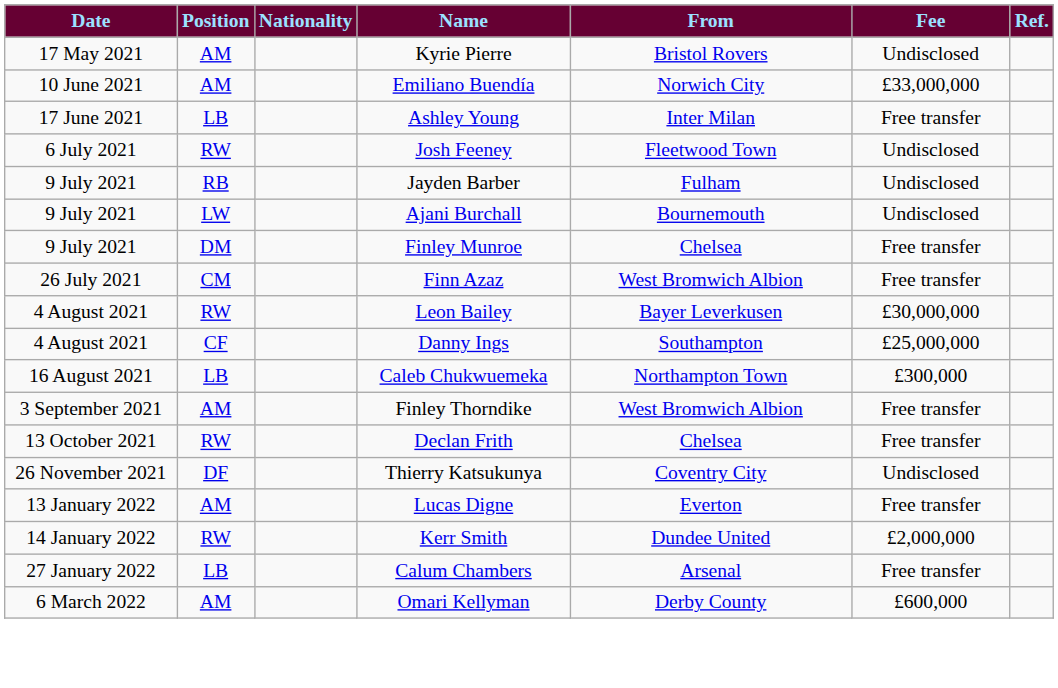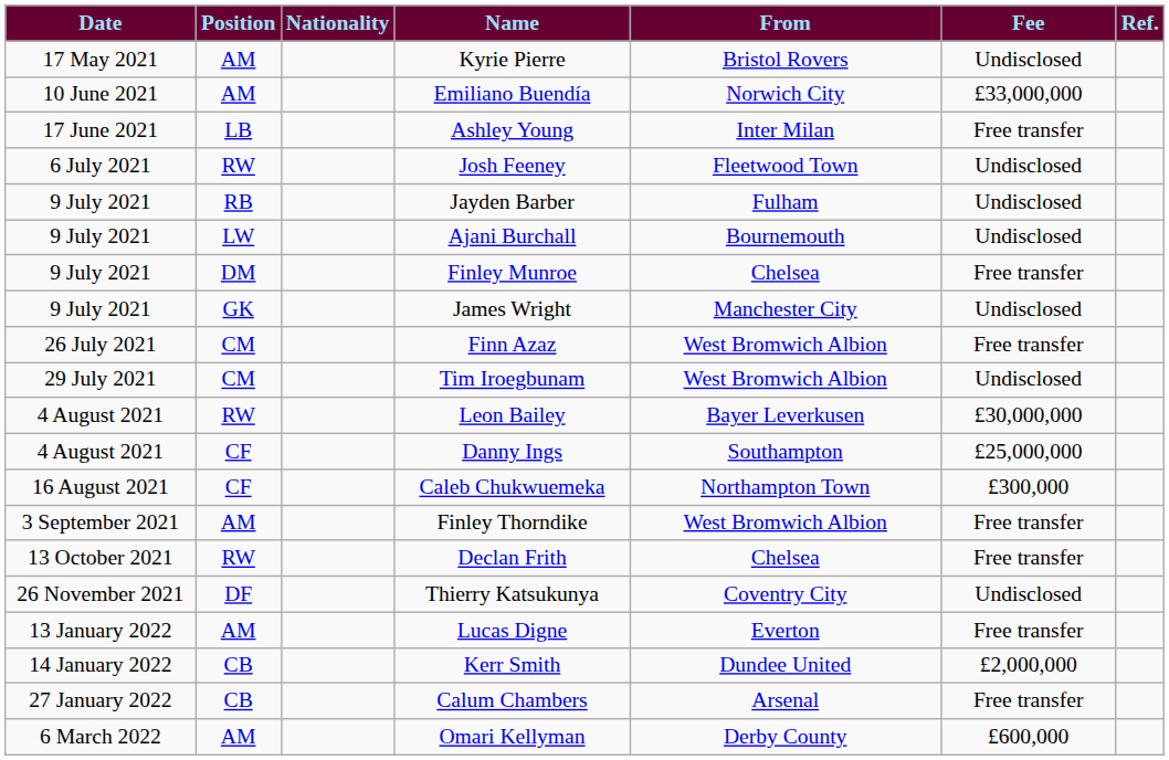 <table class="wikitable"  style="text-align:center; font-size:90%; ">
 <tr>
 <th style="background:#660033;color:#9be1ff; width:120px;">Date</th>
 <th style="background:#660033;color:#9be1ff; width:50px;">Position</th>
 <th style="background:#660033;color:#9be1ff; width:50px;">Nationality</th>
 <th style="background:#660033;color:#9be1ff; width:150px;">Name</th>
 <th style="background:#660033;color:#9be1ff; width:200px;">From</th>
 <th style="background:#660033;color:#9be1ff; width:110px;">Fee</th>
 <th style="background:#660033;color:#9be1ff; width:25px;">Ref.</th>
 </tr>
 <tr>
 <td>17 May 2021</td>
 <td><a href='#'>AM</a></td>
 <td></td>
 <td>Kyrie Pierre</td>
 <td> <a href='#'>Bristol Rovers</a></td>
 <td>Undisclosed</td>
 <td></td>
 </tr>
 <tr>
 <td>10 June 2021</td>
 <td><a href='#'>AM</a></td>
 <td></td>
 <td><a href='#'>Emiliano Buendía</a></td>
 <td> <a href='#'>Norwich City</a></td>
 <td>£33,000,000</td>
 <td></td>
 </tr>
 <tr>
 <td>17 June 2021</td>
 <td><a href='#'>LB</a></td>
 <td></td>
 <td><a href='#'>Ashley Young</a></td>
 <td> <a href='#'>Inter Milan</a></td>
 <td>Free transfer</td>
 <td></td>
 </tr>
 <tr>
 <td>6 July 2021</td>
 <td><a href='#'>RW</a></td>
 <td></td>
 <td><a href='#'>Josh Feeney</a></td>
 <td> <a href='#'>Fleetwood Town</a></td>
 <td>Undisclosed</td>
 <td></td>
 </tr>
 <tr>
 <td>9 July 2021</td>
 <td><a href='#'>RB</a></td>
 <td></td>
 <td>Jayden Barber</td>
 <td> <a href='#'>Fulham</a></td>
 <td>Undisclosed</td>
 <td></td>
 </tr>
 <tr>
 <td>9 July 2021</td>
 <td><a href='#'>LW</a></td>
 <td></td>
 <td><a href='#'>Ajani Burchall</a></td>
 <td> <a href='#'>Bournemouth</a></td>
 <td>Undisclosed</td>
 <td></td>
 </tr>
 <tr>
 <td>9 July 2021</td>
 <td><a href='#'>DM</a></td>
 <td></td>
 <td><a href='#'>Finley Munroe</a></td>
 <td> <a href='#'>Chelsea</a></td>
 <td>Free transfer</td>
 <td></td>
 </tr>
 <tr>
+<td>9 July 2021</td>
+<td><a href='#'>GK</a></td>
+<td></td>
+<td>James Wright</td>
+<td> <a href='#'>Manchester City</a></td>
+<td>Undisclosed</td>
+<td></td>
+</tr>
+<tr>
 <td>26 July 2021</td>
 <td><a href='#'>CM</a></td>
 <td></td>
 <td><a href='#'>Finn Azaz</a></td>
 <td> <a href='#'>West Bromwich Albion</a></td>
 <td>Free transfer</td>
+<td></td>
+</tr>
+<tr>
+<td>29 July 2021</td>
+<td><a href='#'>CM</a></td>
+<td></td>
+<td><a href='#'>Tim Iroegbunam</a></td>
+<td> <a href='#'>West Bromwich Albion</a></td>
+<td>Undisclosed</td>
 <td></td>
 </tr>
 <tr>
 <td>4 August 2021</td>
 <td><a href='#'>RW</a></td>
 <td></td>
 <td><a href='#'>Leon Bailey</a></td>
 <td> <a href='#'>Bayer Leverkusen</a></td>
 <td>£30,000,000</td>
 <td></td>
 </tr>
 <tr>
 <td>4 August 2021</td>
 <td><a href='#'>CF</a></td>
 <td></td>
 <td><a href='#'>Danny Ings</a></td>
 <td> <a href='#'>Southampton</a></td>
 <td>£25,000,000</td>
 <td></td>
 </tr>
 <tr>
 <td>16 August 2021</td>
-<td><a href='#'>LB</a></td>
+<td><a href='#'>CF</a></td>
 <td></td>
 <td><a href='#'>Caleb Chukwuemeka</a></td>
 <td> <a href='#'>Northampton Town</a></td>
 <td>£300,000</td>
 <td></td>
 </tr>
 <tr>
 <td>3 September 2021</td>
 <td><a href='#'>AM</a></td>
 <td></td>
 <td>Finley Thorndike</td>
 <td> <a href='#'>West Bromwich Albion</a></td>
 <td>Free transfer</td>
 <td></td>
 </tr>
 <tr>
 <td>13 October 2021</td>
 <td><a href='#'>RW</a></td>
 <td></td>
 <td><a href='#'>Declan Frith</a></td>
 <td> <a href='#'>Chelsea</a></td>
 <td>Free transfer</td>
 <td></td>
 </tr>
 <tr>
 <td>26 November 2021</td>
 <td><a href='#'>DF</a></td>
 <td></td>
 <td>Thierry Katsukunya</td>
 <td> <a href='#'>Coventry City</a></td>
 <td>Undisclosed</td>
 <td></td>
 </tr>
 <tr>
 <td>13 January 2022</td>
 <td><a href='#'>AM</a></td>
 <td></td>
 <td><a href='#'>Lucas Digne</a></td>
 <td> <a href='#'>Everton</a></td>
 <td>Free transfer</td>
 <td></td>
 </tr>
 <tr>
 <td>14 January 2022</td>
-<td><a href='#'>RW</a></td>
+<td><a href='#'>CB</a></td>
 <td></td>
 <td><a href='#'>Kerr Smith</a></td>
 <td> <a href='#'>Dundee United</a></td>
 <td>£2,000,000</td>
 <td></td>
 </tr>
 <tr>
 <td>27 January 2022</td>
-<td><a href='#'>LB</a></td>
+<td><a href='#'>CB</a></td>
 <td></td>
 <td><a href='#'>Calum Chambers</a></td>
 <td> <a href='#'>Arsenal</a></td>
 <td>Free transfer</td>
 <td></td>
 </tr>
 <tr>
 <td>6 March 2022</td>
 <td><a href='#'>AM</a></td>
 <td></td>
 <td><a href='#'>Omari Kellyman</a></td>
 <td> <a href='#'>Derby County</a></td>
 <td>£600,000</td>
 <td></td>
 </tr>
 </table>
